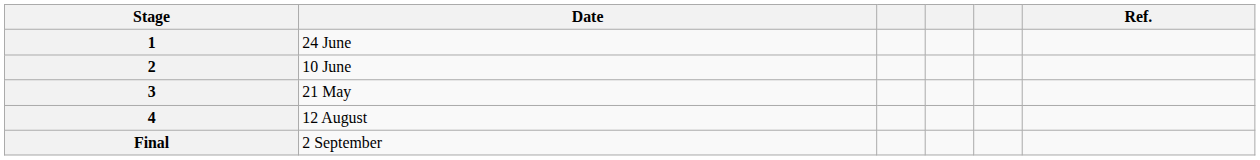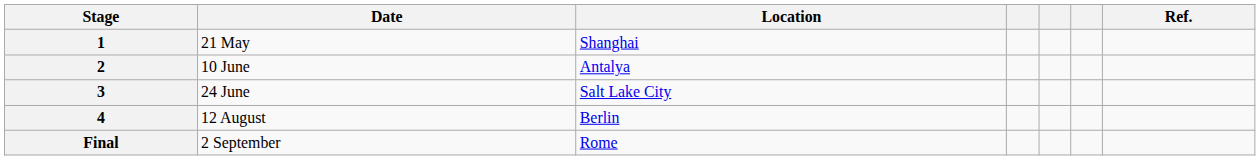 <table class="wikitable" style="width:100%">
 <tr>
 <th>Stage</th>
 <th>Date</th>
+<th>Location</th>
 <th></th>
 <th></th>
 <th></th>
 <th>Ref.</th>
 </tr>
 <tr>
 <th>1</th>
-<td>24 June</td>
+<td>21 May</td>
+<td> <a href='#'>Shanghai</a></td>
 <td></td>
 <td></td>
 <td></td>
 <td></td>
 </tr>
 <tr>
 <th>2</th>
 <td>10 June</td>
+<td> <a href='#'>Antalya</a></td>
 <td></td>
 <td></td>
 <td></td>
 <td></td>
 </tr>
 <tr>
 <th>3</th>
-<td>21 May</td>
+<td>24 June</td>
+<td> <a href='#'>Salt Lake City</a></td>
 <td></td>
 <td></td>
 <td></td>
 <td></td>
 </tr>
 <tr>
 <th>4</th>
 <td>12 August</td>
+<td> <a href='#'>Berlin</a></td>
 <td></td>
 <td></td>
 <td></td>
 <td></td>
 </tr>
 <tr>
 <th>Final</th>
 <td>2 September</td>
+<td> <a href='#'>Rome</a></td>
 <td></td>
 <td></td>
 <td></td>
 <td></td>
 </tr>
 </table>
